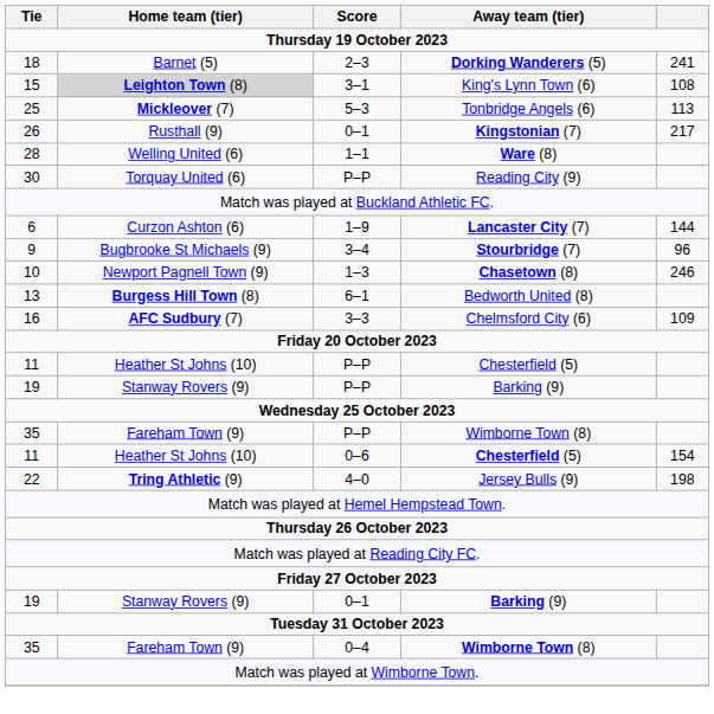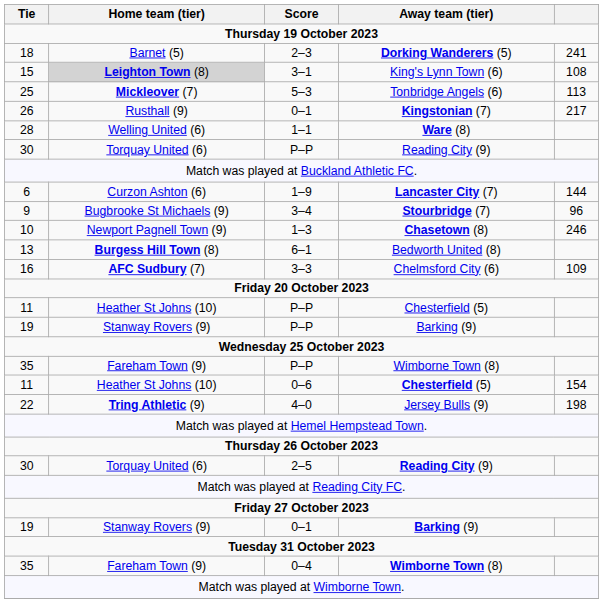 <table class="wikitable" style="width:700px;text-align:center;font-size:90%">
 <tr>
 <th scope="col" style="width: 7.50%">Tie</th>
 <th scope="col" style="width:36.25%">Home team (tier)</th>
 <th scope="col" style="width:12.50%">Score</th>
 <th scope="col" style="width:36.25%">Away team (tier)</th>
 <th scope="col" style="width: 7.50%"></th>
 </tr>
 <tr>
 <td colspan="5"><strong>Thursday 19 October 2023</strong></td>
 </tr>
 <tr>
 <td>18</td>
 <td><a href='#'>Barnet</a> (5)</td>
 <td>2–3</td>
 <td><strong><a href='#'>Dorking Wanderers</a></strong> (5)</td>
 <td>241</td>
 </tr>
 <tr>
 <td>15</td>
 <td style="background: lightgrey;"><strong><a href='#'>Leighton Town</a></strong> (8)</td>
 <td>3–1</td>
 <td><a href='#'>King's Lynn Town</a> (6)</td>
 <td>108</td>
 </tr>
 <tr>
 <td>25</td>
 <td><strong><a href='#'>Mickleover</a></strong> (7)</td>
 <td>5–3</td>
 <td><a href='#'>Tonbridge Angels</a> (6)</td>
 <td>113</td>
 </tr>
 <tr>
 <td>26</td>
 <td><a href='#'>Rusthall</a> (9)</td>
 <td>0–1</td>
 <td><strong><a href='#'>Kingstonian</a></strong> (7)</td>
 <td>217</td>
 </tr>
 <tr>
 <td>28</td>
 <td><a href='#'>Welling United</a> (6)</td>
 <td>1–1 </td>
 <td><strong><a href='#'>Ware</a></strong> (8)</td>
 <td></td>
 </tr>
 <tr>
 <td>30</td>
 <td><a href='#'>Torquay United</a> (6)</td>
 <td>P–P</td>
 <td><a href='#'>Reading City</a> (9)</td>
 <td></td>
 </tr>
 <tr>
 <td colspan="5" style="background:GhostWhite;height:20px;text-align:center">Match was played at <a href='#'>Buckland Athletic FC</a>.</td>
 </tr>
 <tr>
 <td>6</td>
 <td><a href='#'>Curzon Ashton</a> (6)</td>
 <td>1–9</td>
 <td><strong><a href='#'>Lancaster City</a></strong> (7)</td>
 <td>144</td>
 </tr>
 <tr>
 <td>9</td>
 <td><a href='#'>Bugbrooke St Michaels</a> (9)</td>
 <td>3–4</td>
 <td><strong><a href='#'>Stourbridge</a></strong> (7)</td>
 <td>96</td>
 </tr>
 <tr>
 <td>10</td>
 <td><a href='#'>Newport Pagnell Town</a> (9)</td>
 <td>1–3</td>
 <td><strong><a href='#'>Chasetown</a></strong> (8)</td>
 <td>246</td>
 </tr>
 <tr>
 <td>13</td>
 <td><strong><a href='#'>Burgess Hill Town</a></strong> (8)</td>
 <td>6–1</td>
 <td><a href='#'>Bedworth United</a> (8)</td>
 <td></td>
 </tr>
 <tr>
 <td>16</td>
 <td><strong><a href='#'>AFC Sudbury</a></strong> (7)</td>
 <td>3–3 </td>
 <td><a href='#'>Chelmsford City</a> (6)</td>
 <td>109</td>
 </tr>
 <tr>
 <td colspan="5"><strong>Friday 20 October 2023</strong></td>
 </tr>
 <tr>
 <td>11</td>
 <td><a href='#'>Heather St Johns</a> (10)</td>
 <td>P–P</td>
 <td><a href='#'>Chesterfield</a> (5)</td>
 <td></td>
 </tr>
 <tr>
 <td>19</td>
 <td><a href='#'>Stanway Rovers</a> (9)</td>
 <td>P–P</td>
 <td><a href='#'>Barking</a> (9)</td>
 <td></td>
 </tr>
 <tr>
 <td colspan="5"><strong>Wednesday 25 October 2023</strong></td>
 </tr>
 <tr>
 <td>35</td>
 <td><a href='#'>Fareham Town</a> (9)</td>
 <td>P–P</td>
 <td><a href='#'>Wimborne Town</a> (8)</td>
 <td></td>
 </tr>
 <tr>
 <td>11</td>
 <td><a href='#'>Heather St Johns</a> (10)</td>
 <td>0–6</td>
 <td><strong><a href='#'>Chesterfield</a></strong> (5)</td>
 <td>154</td>
 </tr>
 <tr>
 <td>22</td>
 <td><strong><a href='#'>Tring Athletic</a></strong> (9)</td>
 <td>4–0</td>
 <td><a href='#'>Jersey Bulls</a> (9)</td>
 <td>198</td>
 </tr>
 <tr>
 <td colspan="5" style="background:GhostWhite;height:20px;text-align:center">Match was played at <a href='#'>Hemel Hempstead Town</a>.</td>
 </tr>
 <tr>
 <td colspan="5"><strong>Thursday 26 October 2023</strong></td>
 </tr>
 <tr>
+<td>30</td>
+<td><a href='#'>Torquay United</a> (6)</td>
+<td>2–5</td>
+<td><strong><a href='#'>Reading City</a></strong> (9)</td>
+<td></td>
+</tr>
+<tr>
 <td colspan="5" style="background:GhostWhite;height:20px;text-align:center">Match was played at <a href='#'>Reading City FC</a>.</td>
 </tr>
 <tr>
 <td colspan="5"><strong>Friday 27 October 2023</strong></td>
 </tr>
 <tr>
 <td>19</td>
 <td><a href='#'>Stanway Rovers</a> (9)</td>
 <td>0–1</td>
 <td><strong><a href='#'>Barking</a></strong> (9)</td>
 <td></td>
 </tr>
 <tr>
 <td colspan="5"><strong>Tuesday 31 October 2023</strong></td>
 </tr>
 <tr>
 <td>35</td>
 <td><a href='#'>Fareham Town</a> (9)</td>
 <td>0–4</td>
 <td><strong><a href='#'>Wimborne Town</a></strong> (8)</td>
 <td></td>
 </tr>
 <tr>
 <td colspan="5" style="background:GhostWhite;height:20px;text-align:center">Match was played at <a href='#'>Wimborne Town</a>.</td>
 </tr>
 <tr>
 </tr>
 </table>
